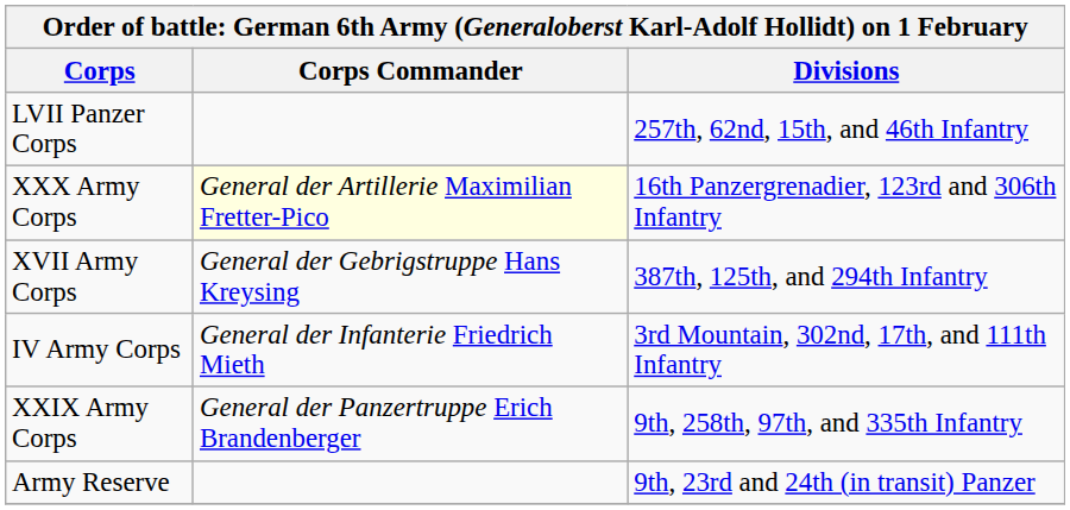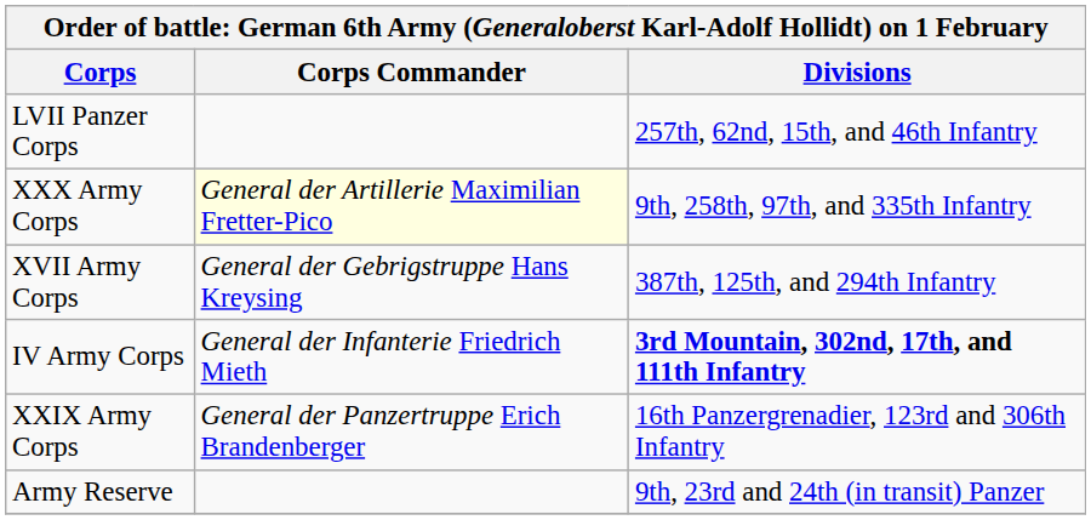 <table class="wikitable collapsible" style="width: 100%; margin-left: 0; margin-right: 0;">
 <tr>
 <th colspan="6">Order of battle: German 6th Army (<em>Generaloberst</em> Karl-Adolf Hollidt) on 1 February</th>
 </tr>
 <tr>
 <th><a href='#'>Corps</a></th>
 <th>Corps Commander</th>
 <th><a href='#'>Divisions</a></th>
 </tr>
 <tr>
 <td>LVII Panzer Corps</td>
 <td></td>
 <td><a href='#'>257th</a>, <a href='#'>62nd</a>, <a href='#'>15th</a>, and <a href='#'>46th Infantry</a></td>
 </tr>
 <tr>
 <td>XXX Army Corps</td>
 <td style="background: lightyellow;"><em>General der Artillerie</em> <a href='#'>Maximilian Fretter-Pico</a></td>
-<td><a href='#'>16th Panzergrenadier</a>, <a href='#'>123rd</a> and <a href='#'>306th Infantry</a></td>
+<td><a href='#'>9th</a>, <a href='#'>258th</a>, <a href='#'>97th</a>, and <a href='#'>335th Infantry</a></td>
 </tr>
 <tr>
 <td>XVII Army Corps</td>
 <td><em>General der Gebrigstruppe</em> <a href='#'>Hans Kreysing</a></td>
 <td><a href='#'>387th</a>, <a href='#'>125th</a>, and <a href='#'>294th Infantry</a></td>
 </tr>
 <tr>
 <td>IV Army Corps</td>
 <td><em>General der Infanterie</em> <a href='#'>Friedrich Mieth</a></td>
-<td><a href='#'>3rd Mountain</a>, <a href='#'>302nd</a>, <a href='#'>17th</a>, and <a href='#'>111th Infantry</a></td>
+<td><strong><a href='#'>3rd Mountain</a>, <a href='#'>302nd</a>, <a href='#'>17th</a>, and <a href='#'>111th Infantry</a></strong></td>
 </tr>
 <tr>
 <td>XXIX Army Corps</td>
 <td><em>General der Panzertruppe</em> <a href='#'>Erich Brandenberger</a></td>
-<td><a href='#'>9th</a>, <a href='#'>258th</a>, <a href='#'>97th</a>, and <a href='#'>335th Infantry</a></td>
+<td><a href='#'>16th Panzergrenadier</a>, <a href='#'>123rd</a> and <a href='#'>306th Infantry</a></td>
 </tr>
 <tr>
 <td>Army Reserve</td>
 <td></td>
 <td><a href='#'>9th</a>, <a href='#'>23rd</a> and <a href='#'>24th (in transit) Panzer</a></td>
 </tr>
 <tr>
 </tr>
 </table>
